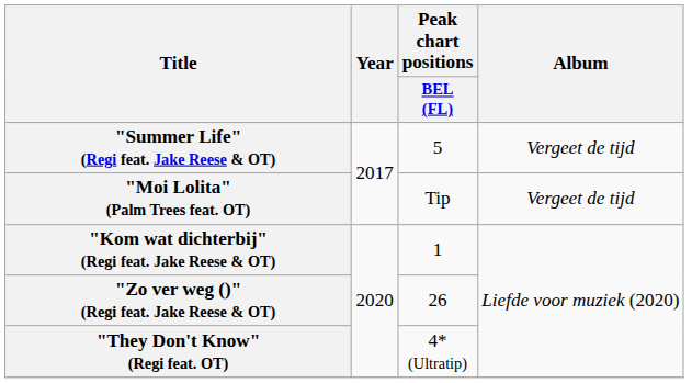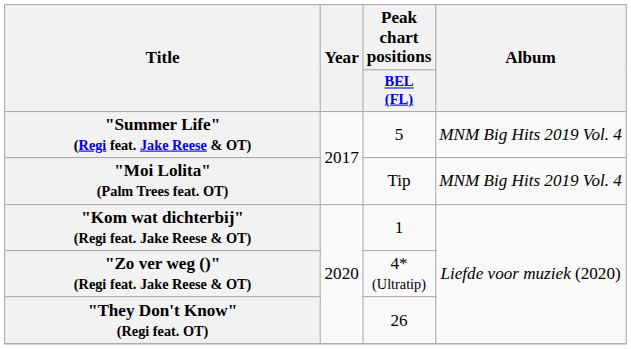 <table class="wikitable plainrowheaders" style="text-align:center;">
 <tr>
 <th scope="col" rowspan="2" style="width:18em;">Title</th>
 <th scope="col" rowspan="2" style="width:1em;">Year</th>
 <th scope="col" colspan="1">Peak chart positions</th>
 <th scope="col" rowspan="2">Album</th>
 </tr>
 <tr>
 <th scope="col" style="width:3em;font-size:85%;"><a href='#'>BEL<br>(FL)</a><br></th>
 </tr>
 <tr>
 <th scope="row">"Summer Life" <br><small>(<a href='#'>Regi</a> feat. <a href='#'>Jake Reese</a> & OT)</small></th>
 <td rowspan=2>2017</td>
 <td>5</td>
-<td><em>Vergeet de tijd</em></td>
+<td><em>MNM Big Hits 2019 Vol. 4</em></td>
 </tr>
 <tr>
 <th scope="row">"Moi Lolita" <br><small>(Palm Trees feat. OT)</small></th>
 <td>Tip</td>
-<td><em>Vergeet de tijd</em></td>
+<td><em>MNM Big Hits 2019 Vol. 4</em></td>
 </tr>
 <tr>
 <th scope="row">"Kom wat dichterbij" <br><small>(Regi feat. Jake Reese & OT)</small></th>
 <td rowspan=3>2020</td>
 <td>1</td>
 <td rowspan=3><em>Liefde voor muziek</em> (2020)</td>
 </tr>
 <tr>
 <th scope="row">"Zo ver weg ()" <br><small>(Regi feat. Jake Reese & OT)</small></th>
-<td>26</td>
+<td>4*<br><small>(Ultratip)</small></td>
 </tr>
 <tr>
 <th scope="row">"They Don't Know" <br><small>(Regi feat. OT)</small></th>
-<td>4*<br><small>(Ultratip)</small></td>
+<td>26</td>
 </tr>
 <tr>
 </tr>
 </table>
